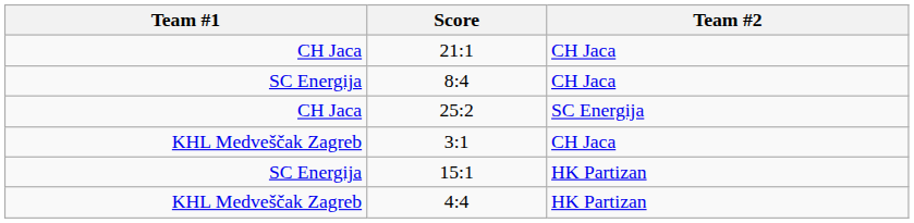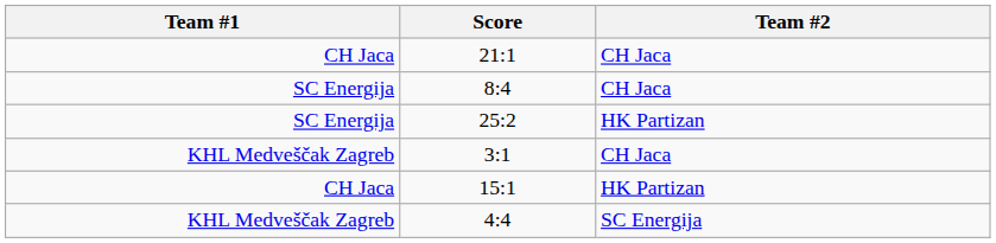 <table class="wikitable" style="text-align: center;">
 <tr>
 <th width=22%>Team #1</th>
 <th width=11%>Score</th>
 <th width=22%>Team #2</th>
 </tr>
 <tr>
 <td style="text-align: right;"><a href='#'>CH Jaca</a> </td>
 <td>21:1</td>
 <td style="text-align: left;"> <a href='#'>CH Jaca</a></td>
 </tr>
 <tr>
 <td style="text-align: right;"><a href='#'>SC Energija</a> </td>
 <td>8:4</td>
 <td style="text-align: left;"> <a href='#'>CH Jaca</a></td>
 </tr>
 <tr>
-<td style="text-align: right;"><a href='#'>CH Jaca</a> </td>
+<td style="text-align: right;"><a href='#'>SC Energija</a> </td>
 <td>25:2</td>
-<td style="text-align: left;"> <a href='#'>SC Energija</a></td>
+<td style="text-align: left;"> <a href='#'>HK Partizan</a></td>
 </tr>
 <tr>
 <td style="text-align: right;"><a href='#'>KHL Medveščak Zagreb</a> </td>
 <td>3:1</td>
 <td style="text-align: left;"> <a href='#'>CH Jaca</a></td>
 </tr>
 <tr>
-<td style="text-align: right;"><a href='#'>SC Energija</a> </td>
+<td style="text-align: right;"><a href='#'>CH Jaca</a> </td>
 <td>15:1</td>
 <td style="text-align: left;"> <a href='#'>HK Partizan</a></td>
 </tr>
 <tr>
 <td style="text-align: right;"><a href='#'>KHL Medveščak Zagreb</a> </td>
 <td>4:4</td>
-<td style="text-align: left;"> <a href='#'>HK Partizan</a></td>
+<td style="text-align: left;"> <a href='#'>SC Energija</a></td>
 </tr>
 </table>
